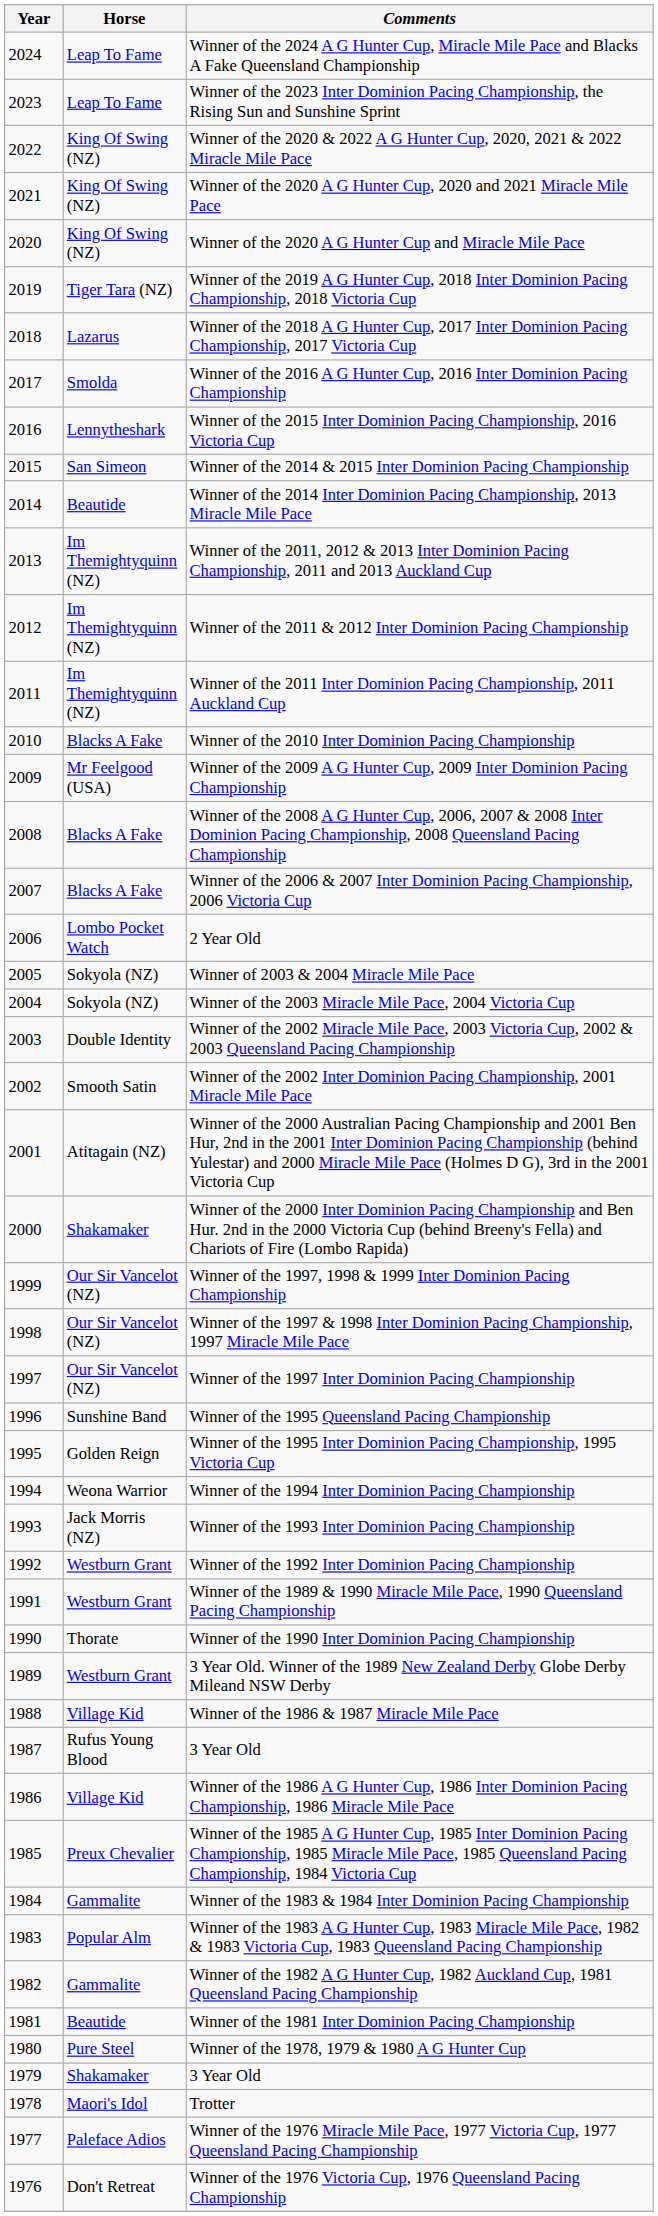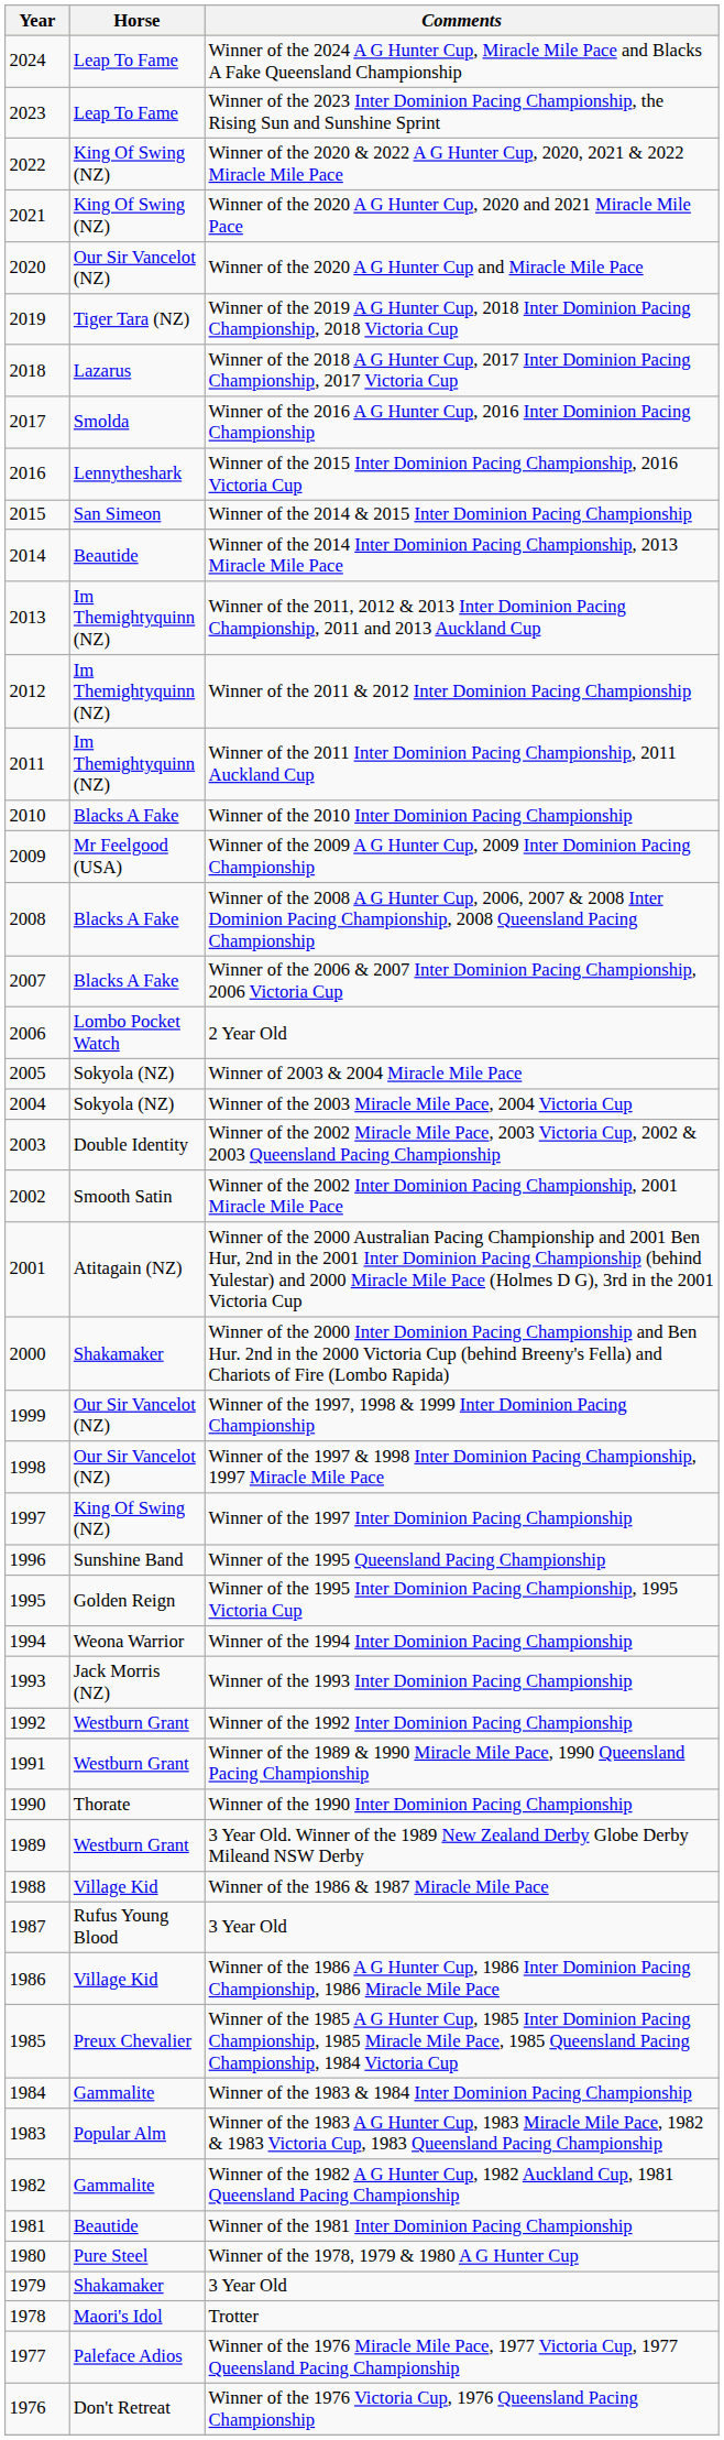 <table class="wikitable sortable" | border="1" cellpadding="0" style="border-collapse:collapse; font-size:90%;">
 <tr style="background:#dacaa5; text-align:center;">
 <th width="44px"><strong>Year</strong><br></th>
 <th width="100px"><strong>Horse</strong><br></th>
 <th width="400px"><em>Comments</em><br></th>
 </tr>
 <tr ---->
 <td>2024</td>
 <td><a href='#'>Leap To Fame</a></td>
 <td>Winner of the 2024 <a href='#'>A G Hunter Cup</a>, <a href='#'>Miracle Mile Pace</a> and Blacks A Fake Queensland Championship</td>
 </tr>
 <tr>
 <td>2023</td>
 <td><a href='#'>Leap To Fame</a></td>
 <td>Winner of the 2023 <a href='#'>Inter Dominion Pacing Championship</a>, the Rising Sun and Sunshine Sprint</td>
 </tr>
 <tr>
 <td>2022</td>
 <td><a href='#'>King Of Swing</a> (NZ)</td>
 <td>Winner of the 2020 & 2022 <a href='#'>A G Hunter Cup</a>, 2020, 2021 & 2022 <a href='#'>Miracle Mile Pace</a></td>
 </tr>
 <tr>
 <td>2021</td>
 <td><a href='#'>King Of Swing</a> (NZ)</td>
 <td>Winner of the 2020 <a href='#'>A G Hunter Cup</a>, 2020 and 2021 <a href='#'>Miracle Mile Pace</a></td>
 </tr>
 <tr>
 <td>2020</td>
-<td><a href='#'>King Of Swing</a> (NZ)</td>
+<td><a href='#'>Our Sir Vancelot</a> (NZ)</td>
 <td>Winner of the 2020 <a href='#'>A G Hunter Cup</a> and <a href='#'>Miracle Mile Pace</a></td>
 </tr>
 <tr>
 <td>2019</td>
 <td><a href='#'>Tiger Tara</a> (NZ)</td>
 <td>Winner of the 2019 <a href='#'>A G Hunter Cup</a>, 2018 <a href='#'>Inter Dominion Pacing Championship</a>, 2018 <a href='#'>Victoria Cup</a></td>
 </tr>
 <tr>
 <td>2018</td>
 <td><a href='#'>Lazarus</a></td>
 <td>Winner of the 2018 <a href='#'>A G Hunter Cup</a>, 2017 <a href='#'>Inter Dominion Pacing Championship</a>, 2017 <a href='#'>Victoria Cup</a></td>
 </tr>
 <tr>
 <td>2017</td>
 <td><a href='#'>Smolda</a></td>
 <td>Winner of the 2016 <a href='#'>A G Hunter Cup</a>, 2016 <a href='#'>Inter Dominion Pacing Championship</a></td>
 </tr>
 <tr>
 <td>2016</td>
 <td><a href='#'>Lennytheshark</a></td>
 <td>Winner of the 2015 <a href='#'>Inter Dominion Pacing Championship</a>, 2016 <a href='#'>Victoria Cup</a></td>
 </tr>
 <tr>
 <td>2015</td>
 <td><a href='#'>San Simeon</a></td>
 <td>Winner of the 2014 & 2015 <a href='#'>Inter Dominion Pacing Championship</a></td>
 </tr>
 <tr>
 <td>2014</td>
 <td><a href='#'>Beautide</a></td>
 <td>Winner of the 2014 <a href='#'>Inter Dominion Pacing Championship</a>, 2013 <a href='#'>Miracle Mile Pace</a></td>
 </tr>
 <tr>
 <td>2013</td>
 <td><a href='#'>Im Themightyquinn</a> (NZ)</td>
 <td>Winner of the 2011, 2012 & 2013 <a href='#'>Inter Dominion Pacing Championship</a>, 2011 and 2013 <a href='#'>Auckland Cup</a></td>
 </tr>
 <tr>
 <td>2012</td>
 <td><a href='#'>Im Themightyquinn</a> (NZ)</td>
 <td>Winner of the 2011 & 2012 <a href='#'>Inter Dominion Pacing Championship</a></td>
 </tr>
 <tr>
 <td>2011</td>
 <td><a href='#'>Im Themightyquinn</a> (NZ)</td>
 <td>Winner of the 2011 <a href='#'>Inter Dominion Pacing Championship</a>, 2011 <a href='#'>Auckland Cup</a></td>
 </tr>
 <tr>
 <td>2010</td>
 <td><a href='#'>Blacks A Fake</a></td>
 <td>Winner of the 2010 <a href='#'>Inter Dominion Pacing Championship</a></td>
 </tr>
 <tr>
 <td>2009</td>
 <td><a href='#'>Mr Feelgood</a> (USA)</td>
 <td>Winner of the 2009 <a href='#'>A G Hunter Cup</a>, 2009 <a href='#'>Inter Dominion Pacing Championship</a></td>
 </tr>
 <tr>
 <td>2008</td>
 <td><a href='#'>Blacks A Fake</a></td>
 <td>Winner of the 2008 <a href='#'>A G Hunter Cup</a>, 2006, 2007 & 2008 <a href='#'>Inter Dominion Pacing Championship</a>, 2008 <a href='#'>Queensland Pacing Championship</a></td>
 </tr>
 <tr>
 <td>2007</td>
 <td><a href='#'>Blacks A Fake</a></td>
 <td>Winner of the 2006 & 2007 <a href='#'>Inter Dominion Pacing Championship</a>, 2006 <a href='#'>Victoria Cup</a></td>
 </tr>
 <tr>
 <td>2006</td>
 <td><a href='#'>Lombo Pocket Watch</a></td>
 <td>2 Year Old</td>
 </tr>
 <tr>
 <td>2005</td>
 <td>Sokyola (NZ)</td>
 <td>Winner of 2003 & 2004 <a href='#'>Miracle Mile Pace</a></td>
 </tr>
 <tr>
 <td>2004</td>
 <td>Sokyola (NZ)</td>
 <td>Winner of the 2003 <a href='#'>Miracle Mile Pace</a>, 2004 <a href='#'>Victoria Cup</a></td>
 </tr>
 <tr>
 <td>2003</td>
 <td>Double Identity</td>
 <td>Winner of the 2002 <a href='#'>Miracle Mile Pace</a>, 2003 <a href='#'>Victoria Cup</a>, 2002 & 2003 <a href='#'>Queensland Pacing Championship</a></td>
 </tr>
 <tr>
 <td>2002</td>
 <td>Smooth Satin</td>
 <td>Winner of the 2002 <a href='#'>Inter Dominion Pacing Championship</a>, 2001 <a href='#'>Miracle Mile Pace</a></td>
 </tr>
 <tr>
 <td>2001</td>
 <td>Atitagain (NZ)</td>
 <td>Winner of the 2000 Australian Pacing Championship and 2001 Ben Hur, 2nd in the 2001 <a href='#'>Inter Dominion Pacing Championship</a> (behind Yulestar) and 2000 <a href='#'>Miracle Mile Pace</a> (Holmes D G), 3rd in the 2001 Victoria Cup</td>
 </tr>
 <tr>
 <td>2000</td>
 <td><a href='#'>Shakamaker</a></td>
 <td>Winner of the 2000 <a href='#'>Inter Dominion Pacing Championship</a> and Ben Hur. 2nd in the 2000 Victoria Cup (behind Breeny's Fella) and Chariots of Fire (Lombo Rapida)</td>
 </tr>
 <tr>
 <td>1999</td>
 <td><a href='#'>Our Sir Vancelot</a> (NZ)</td>
 <td>Winner of the 1997, 1998 & 1999 <a href='#'>Inter Dominion Pacing Championship</a></td>
 </tr>
 <tr>
 <td>1998</td>
 <td><a href='#'>Our Sir Vancelot</a> (NZ)</td>
 <td>Winner of the 1997 & 1998 <a href='#'>Inter Dominion Pacing Championship</a>, 1997 <a href='#'>Miracle Mile Pace</a></td>
 </tr>
 <tr>
 <td>1997</td>
-<td><a href='#'>Our Sir Vancelot</a> (NZ)</td>
+<td><a href='#'>King Of Swing</a> (NZ)</td>
 <td>Winner of the 1997 <a href='#'>Inter Dominion Pacing Championship</a></td>
 </tr>
 <tr>
 <td>1996</td>
 <td>Sunshine Band</td>
 <td>Winner of the 1995 <a href='#'>Queensland Pacing Championship</a></td>
 </tr>
 <tr>
 <td>1995</td>
 <td>Golden Reign</td>
 <td>Winner of the 1995 <a href='#'>Inter Dominion Pacing Championship</a>, 1995 <a href='#'>Victoria Cup</a></td>
 </tr>
 <tr>
 <td>1994</td>
 <td>Weona Warrior</td>
 <td>Winner of the 1994 <a href='#'>Inter Dominion Pacing Championship</a></td>
 </tr>
 <tr>
 <td>1993</td>
 <td>Jack Morris (NZ)</td>
 <td>Winner of the 1993 <a href='#'>Inter Dominion Pacing Championship</a></td>
 </tr>
 <tr>
 <td>1992</td>
 <td><a href='#'>Westburn Grant</a></td>
 <td>Winner of the 1992 <a href='#'>Inter Dominion Pacing Championship</a></td>
 </tr>
 <tr>
 <td>1991</td>
 <td><a href='#'>Westburn Grant</a></td>
 <td>Winner of the 1989 & 1990 <a href='#'>Miracle Mile Pace</a>, 1990 <a href='#'>Queensland Pacing Championship</a></td>
 </tr>
 <tr>
 <td>1990</td>
 <td>Thorate</td>
 <td>Winner of the 1990 <a href='#'>Inter Dominion Pacing Championship</a></td>
 </tr>
 <tr>
 <td>1989</td>
 <td><a href='#'>Westburn Grant</a></td>
 <td>3 Year Old. Winner of the 1989 <a href='#'>New Zealand Derby</a> Globe Derby Mileand NSW Derby</td>
 </tr>
 <tr>
 <td>1988</td>
 <td><a href='#'>Village Kid</a></td>
 <td>Winner of the 1986 & 1987 <a href='#'>Miracle Mile Pace</a></td>
 </tr>
 <tr>
 <td>1987</td>
 <td>Rufus Young Blood</td>
 <td>3 Year Old</td>
 </tr>
 <tr>
 <td>1986</td>
 <td><a href='#'>Village Kid</a></td>
 <td>Winner of the 1986 <a href='#'>A G Hunter Cup</a>, 1986 <a href='#'>Inter Dominion Pacing Championship</a>, 1986 <a href='#'>Miracle Mile Pace</a></td>
 </tr>
 <tr>
 <td>1985</td>
 <td><a href='#'>Preux Chevalier</a></td>
 <td>Winner of the 1985 <a href='#'>A G Hunter Cup</a>, 1985 <a href='#'>Inter Dominion Pacing Championship</a>, 1985 <a href='#'>Miracle Mile Pace</a>, 1985 <a href='#'>Queensland Pacing Championship</a>, 1984 <a href='#'>Victoria Cup</a></td>
 </tr>
 <tr>
 <td>1984</td>
 <td><a href='#'>Gammalite</a></td>
 <td>Winner of the 1983 & 1984 <a href='#'>Inter Dominion Pacing Championship</a></td>
 </tr>
 <tr>
 <td>1983</td>
 <td><a href='#'>Popular Alm</a></td>
 <td>Winner of the 1983 <a href='#'>A G Hunter Cup</a>, 1983 <a href='#'>Miracle Mile Pace</a>, 1982 & 1983 <a href='#'>Victoria Cup</a>, 1983 <a href='#'>Queensland Pacing Championship</a></td>
 </tr>
 <tr>
 <td>1982</td>
 <td><a href='#'>Gammalite</a></td>
 <td>Winner of the 1982 <a href='#'>A G Hunter Cup</a>, 1982 <a href='#'>Auckland Cup</a>, 1981 <a href='#'>Queensland Pacing Championship</a></td>
 </tr>
 <tr>
 <td>1981</td>
 <td><a href='#'>Beautide</a></td>
 <td>Winner of the 1981 <a href='#'>Inter Dominion Pacing Championship</a></td>
 </tr>
 <tr>
 <td>1980</td>
 <td><a href='#'>Pure Steel</a></td>
 <td>Winner of the 1978, 1979 & 1980 <a href='#'>A G Hunter Cup</a></td>
 </tr>
 <tr>
 <td>1979</td>
 <td><a href='#'>Shakamaker</a></td>
 <td>3 Year Old</td>
 </tr>
 <tr>
 <td>1978</td>
 <td><a href='#'>Maori's Idol</a></td>
 <td>Trotter</td>
 </tr>
 <tr>
 <td>1977</td>
 <td><a href='#'>Paleface Adios</a></td>
 <td>Winner of the 1976 <a href='#'>Miracle Mile Pace</a>, 1977 <a href='#'>Victoria Cup</a>, 1977 <a href='#'>Queensland Pacing Championship</a></td>
 </tr>
 <tr>
 <td>1976</td>
 <td>Don't Retreat</td>
 <td>Winner of the 1976 <a href='#'>Victoria Cup</a>, 1976 <a href='#'>Queensland Pacing Championship</a></td>
 </tr>
 <tr>
 </tr>
 </table>
